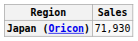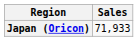 <table class="wikitable plainrowheaders" style="text-align:center;">
 <tr>
 <th>Region</th>
 <th>Sales</th>
 </tr>
 <tr>
 <th scope=row>Japan (<a href='#'>Oricon</a>)</th>
-<td>71,930</td>
+<td>71,933</td>
 </tr>
 </table>
